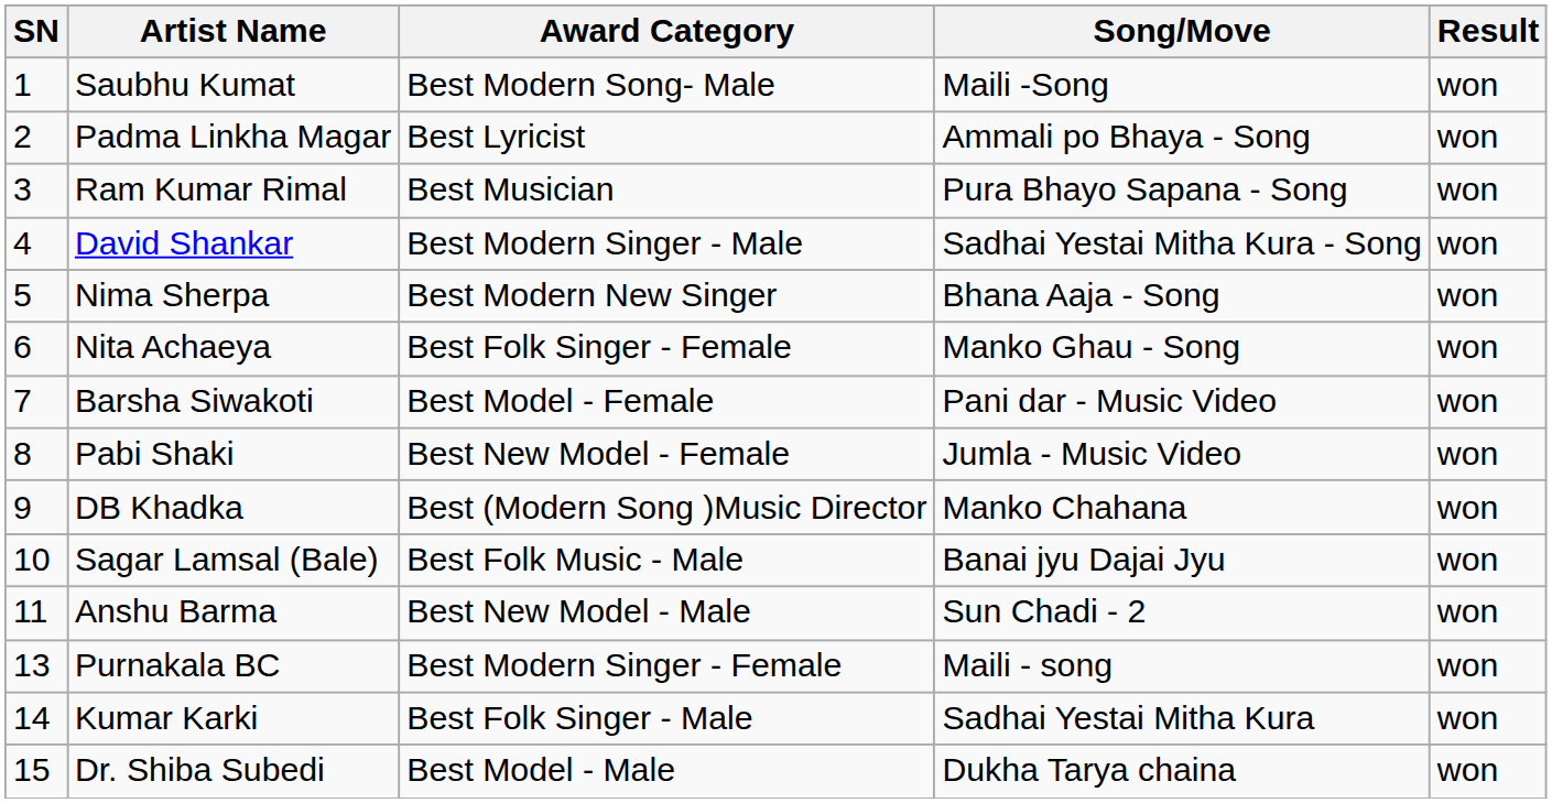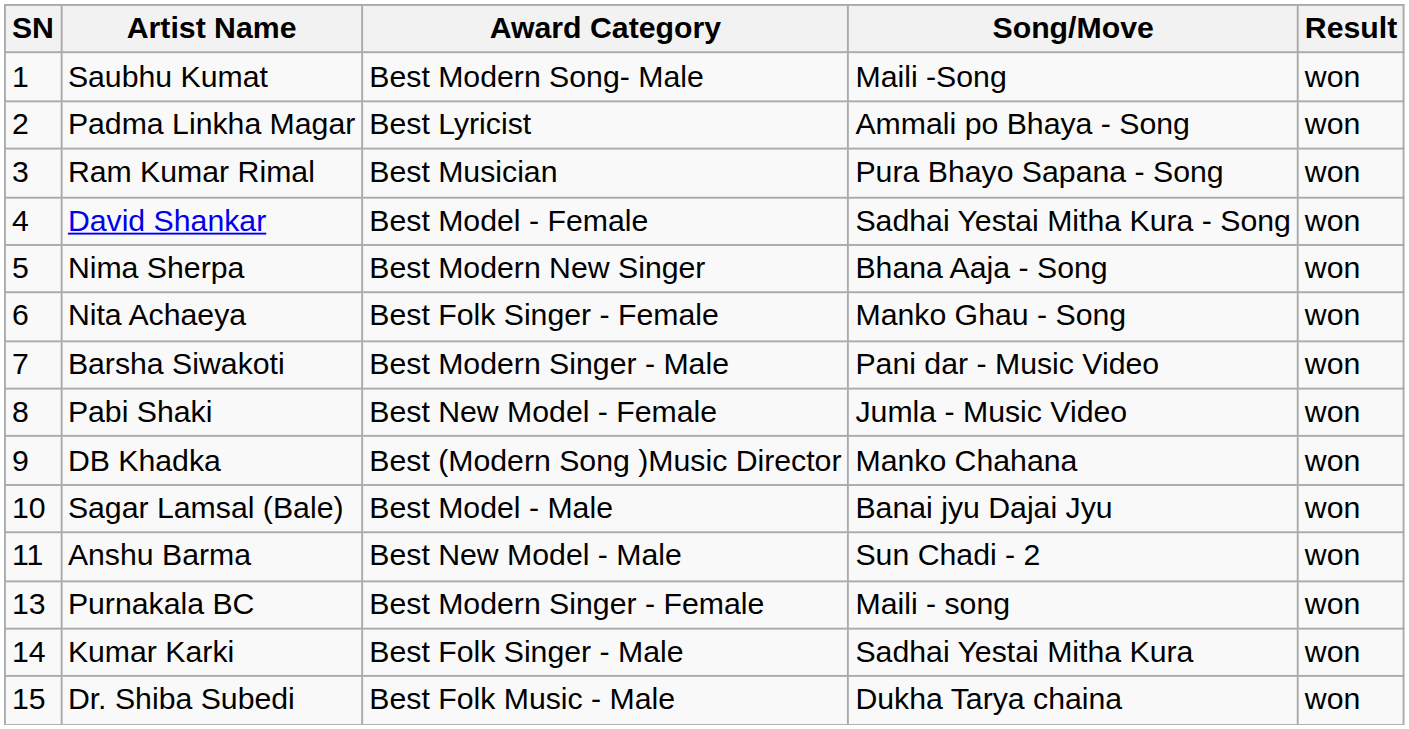 <table class="wikitable sortable">
 <tr>
 <th>SN</th>
 <th>Artist Name</th>
 <th>Award Category</th>
 <th>Song/Move</th>
 <th>Result</th>
 </tr>
 <tr>
 <td>1</td>
 <td>Saubhu Kumat</td>
 <td>Best Modern Song-  Male</td>
 <td>Maili -Song</td>
 <td>won</td>
 </tr>
 <tr>
 <td>2</td>
 <td>Padma Linkha Magar</td>
 <td>Best  Lyricist</td>
 <td>Ammali po Bhaya - Song</td>
 <td>won</td>
 </tr>
 <tr>
 <td>3</td>
 <td>Ram Kumar Rimal</td>
 <td>Best Musician</td>
 <td>Pura Bhayo Sapana - Song</td>
 <td>won</td>
 </tr>
 <tr>
 <td>4</td>
 <td><a href='#'>David Shankar</a></td>
-<td>Best Modern Singer - Male</td>
+<td>Best Model - Female</td>
 <td>Sadhai Yestai Mitha Kura - Song</td>
 <td>won</td>
 </tr>
 <tr>
 <td>5</td>
 <td>Nima Sherpa</td>
 <td>Best Modern New Singer</td>
 <td>Bhana Aaja - Song</td>
 <td>won</td>
 </tr>
 <tr>
 <td>6</td>
 <td>Nita Achaeya</td>
 <td>Best Folk Singer  - Female</td>
 <td>Manko Ghau - Song</td>
 <td>won</td>
 </tr>
 <tr>
 <td>7</td>
 <td>Barsha Siwakoti</td>
-<td>Best Model - Female</td>
+<td>Best Modern Singer - Male</td>
 <td>Pani dar - Music Video</td>
 <td>won</td>
 </tr>
 <tr>
 <td>8</td>
 <td>Pabi Shaki</td>
 <td>Best New Model - Female</td>
 <td>Jumla - Music Video</td>
 <td>won</td>
 </tr>
 <tr>
 <td>9</td>
 <td>DB Khadka</td>
 <td>Best (Modern Song )Music Director</td>
 <td>Manko Chahana</td>
 <td>won</td>
 </tr>
 <tr>
 <td>10</td>
 <td>Sagar Lamsal (Bale)</td>
-<td>Best Folk Music - Male</td>
+<td>Best Model - Male</td>
 <td>Banai jyu Dajai Jyu</td>
 <td>won</td>
 </tr>
 <tr>
 <td>11</td>
 <td>Anshu Barma</td>
 <td>Best New Model - Male</td>
 <td>Sun Chadi - 2</td>
 <td>won</td>
 </tr>
 <tr>
 <td>13</td>
 <td>Purnakala BC</td>
 <td>Best Modern Singer - Female</td>
 <td>Maili - song</td>
 <td>won</td>
 </tr>
 <tr>
 <td>14</td>
 <td>Kumar Karki</td>
 <td>Best Folk Singer - Male</td>
 <td>Sadhai Yestai Mitha Kura</td>
 <td>won</td>
 </tr>
 <tr>
 <td>15</td>
 <td>Dr. Shiba Subedi</td>
-<td>Best Model - Male</td>
+<td>Best Folk Music - Male</td>
 <td>Dukha Tarya chaina</td>
 <td>won</td>
 </tr>
 </table>
